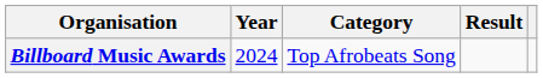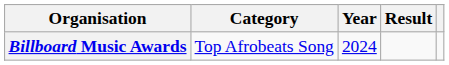 <table class="wikitable sortable plainrowheaders" style="border:none; margin:0;">
 <tr>
 <th scope="col">Organisation</th>
+<th scope="col">Category</th>
 <th scope="col">Year</th>
-<th scope="col">Category</th>
 <th scope="col">Result</th>
 <th scope="col" class="unsortable"></th>
 </tr>
 <tr>
 <th scope="row"><a href='#'><em>Billboard</em> Music Awards</a></th>
+<td><a href='#'>Top Afrobeats Song</a></td>
 <td><a href='#'>2024</a></td>
-<td><a href='#'>Top Afrobeats Song</a></td>
 <td></td>
 <td align="center"></td>
 </tr>
 </table>
